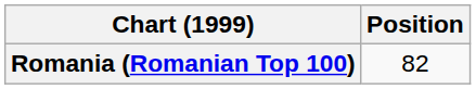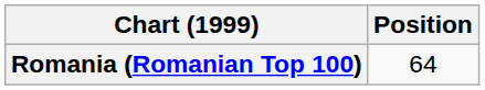 <table class="wikitable plainrowheaders" style="text-align:center">
 <tr>
 <th>Chart (1999)</th>
 <th>Position</th>
 </tr>
 <tr>
 <th scope="row">Romania (<a href='#'>Romanian Top 100</a>)</th>
-<td>82</td>
+<td>64</td>
 </tr>
 </table>
